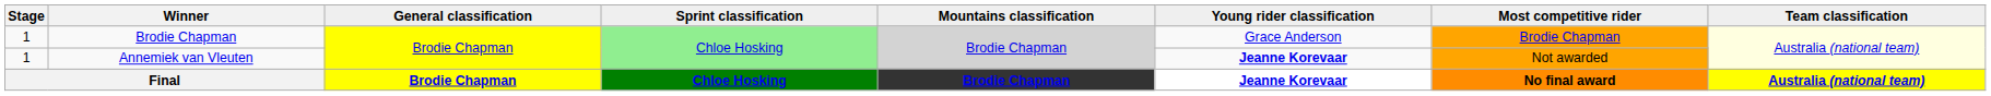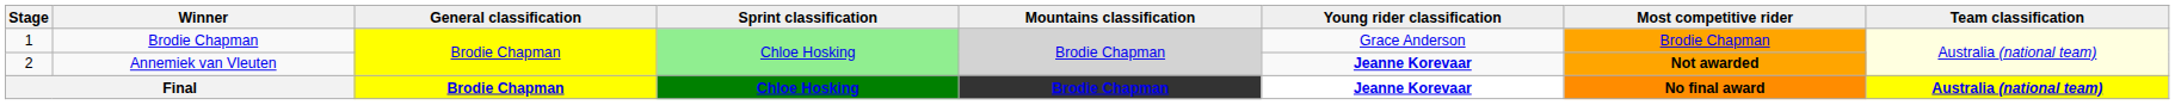 <table class="wikitable" style="text-align: center; font-size:smaller;">
 <tr style="background:#efefef;">
 <th style="width:2%;">Stage</th>
 <th style="width:14%;">Winner</th>
 <th style="background:#efefef; width:14%;">General classification<br></th>
 <th style="background:#efefef; width:14%;">Sprint classification<br></th>
 <th style="background:#efefef; width:14%;">Mountains classification<br></th>
 <th style="background:#efefef; width:14%;">Young rider classification<br></th>
 <th style="background:#efefef; width:14%;">Most competitive rider<br></th>
 <th style="background:#efefef; width:14%;">Team classification</th>
 </tr>
 <tr>
 <td>1</td>
 <td><a href='#'>Brodie Chapman</a></td>
 <td style="background:yellow;" rowspan=2><a href='#'>Brodie Chapman</a></td>
 <td style="background:lightgreen;" rowspan=2><a href='#'>Chloe Hosking</a></td>
 <td style="background:lightgrey;" rowspan=2><a href='#'>Brodie Chapman</a></td>
 <td style="background:offwhite;"><a href='#'>Grace Anderson</a></td>
 <td style="background:orange;"><a href='#'>Brodie Chapman</a></td>
 <td style="background:lightyellow;" rowspan=2><a href='#'>Australia <em>(national team)</em></a></td>
 </tr>
 <tr>
-<td>1</td>
+<td>2</td>
 <td><a href='#'>Annemiek van Vleuten</a></td>
 <td style="background:offwhite;"><strong><a href='#'>Jeanne Korevaar</a></strong></td>
-<td style="background:orange;">Not awarded</td>
+<td style="background:orange;"><strong>Not awarded</strong></td>
 </tr>
 <tr>
 <th colspan=2>Final</th>
 <th style="background:yellow"><a href='#'>Brodie Chapman</a></th>
 <th style="background:green"><a href='#'>Chloe Hosking</a></th>
 <th style="background:#333"><a href='#'>Brodie Chapman</a></th>
 <th style="background:white"><a href='#'>Jeanne Korevaar</a></th>
 <th style="background:#FF8C00;">No final award</th>
 <th style="background:yellow;"><a href='#'>Australia <em>(national team)</em></a></th>
 </tr>
 </table>
